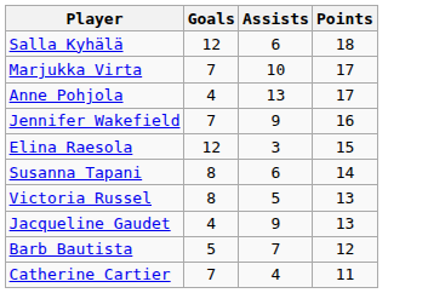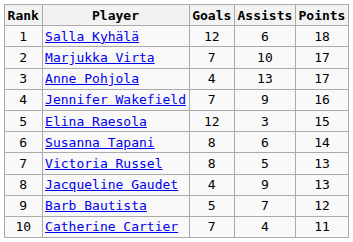 <table class="wikitable" style="text-align:center">
 <tr>
+<th>Rank</th>
 <th>Player</th>
 <th>Goals</th>
 <th>Assists</th>
 <th>Points</th>
 </tr>
 <tr>
+<td>1</td>
 <td align="left"> <a href='#'>Salla Kyhälä</a></td>
 <td>12</td>
 <td>6</td>
 <td>18</td>
 </tr>
 <tr>
+<td>2</td>
 <td align="left"> <a href='#'>Marjukka Virta</a></td>
 <td>7</td>
 <td>10</td>
 <td>17</td>
 </tr>
 <tr>
+<td>3</td>
 <td align="left"> <a href='#'>Anne Pohjola</a></td>
 <td>4</td>
 <td>13</td>
 <td>17</td>
 </tr>
 <tr>
+<td>4</td>
 <td align="left"> <a href='#'>Jennifer Wakefield</a></td>
 <td>7</td>
 <td>9</td>
 <td>16</td>
 </tr>
 <tr>
+<td>5</td>
 <td align="left"> <a href='#'>Elina Raesola</a></td>
 <td>12</td>
 <td>3</td>
 <td>15</td>
 </tr>
 <tr>
+<td>6</td>
 <td align="left"> <a href='#'>Susanna Tapani</a></td>
 <td>8</td>
 <td>6</td>
 <td>14</td>
 </tr>
 <tr>
+<td>7</td>
 <td align="left"> <a href='#'>Victoria Russel</a></td>
 <td>8</td>
 <td>5</td>
 <td>13</td>
 </tr>
 <tr>
+<td>8</td>
 <td align="left"> <a href='#'>Jacqueline Gaudet</a></td>
 <td>4</td>
 <td>9</td>
 <td>13</td>
 </tr>
 <tr>
+<td>9</td>
 <td align="left"> <a href='#'>Barb Bautista</a></td>
 <td>5</td>
 <td>7</td>
 <td>12</td>
 </tr>
 <tr>
+<td>10</td>
 <td align="left"> <a href='#'>Catherine Cartier</a></td>
 <td>7</td>
 <td>4</td>
 <td>11</td>
 </tr>
 </table>
